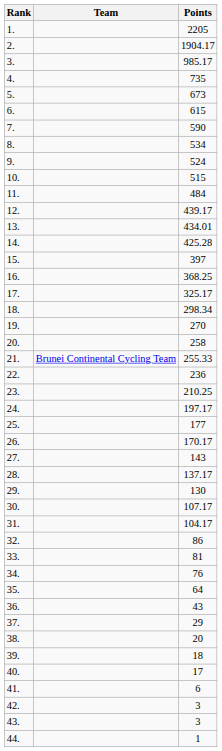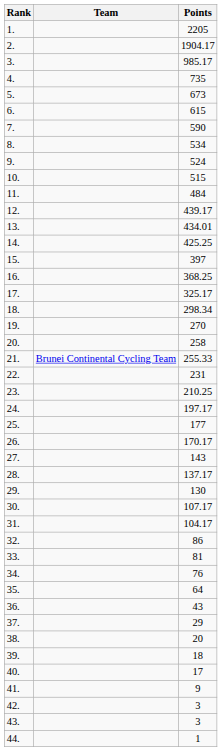 <table class="wikitable sortable">
 <tr>
 <th>Rank</th>
 <th>Team</th>
 <th>Points</th>
 </tr>
 <tr>
 <td>1.</td>
 <td> </td>
 <td align=center>2205</td>
 </tr>
 <tr>
 <td>2.</td>
 <td> </td>
 <td align=center>1904.17</td>
 </tr>
 <tr>
 <td>3.</td>
 <td> </td>
 <td align=center>985.17</td>
 </tr>
 <tr>
 <td>4.</td>
 <td> </td>
 <td align=center>735</td>
 </tr>
 <tr>
 <td>5.</td>
 <td> </td>
 <td align=center>673</td>
 </tr>
 <tr>
 <td>6.</td>
 <td> </td>
 <td align=center>615</td>
 </tr>
 <tr>
 <td>7.</td>
 <td> </td>
 <td align=center>590</td>
 </tr>
 <tr>
 <td>8.</td>
 <td> </td>
 <td align=center>534</td>
 </tr>
 <tr>
 <td>9.</td>
 <td> </td>
 <td align=center>524</td>
 </tr>
 <tr>
 <td>10.</td>
 <td> </td>
 <td align=center>515</td>
 </tr>
 <tr>
 <td>11.</td>
 <td> </td>
 <td align=center>484</td>
 </tr>
 <tr>
 <td>12.</td>
 <td> </td>
 <td align=center>439.17</td>
 </tr>
 <tr>
 <td>13.</td>
 <td> </td>
 <td align=center>434.01</td>
 </tr>
 <tr>
 <td>14.</td>
 <td> </td>
-<td align=center>425.28</td>
+<td align=center>425.25</td>
 </tr>
 <tr>
 <td>15.</td>
 <td> </td>
 <td align=center>397</td>
 </tr>
 <tr>
 <td>16.</td>
 <td> </td>
 <td align=center>368.25</td>
 </tr>
 <tr>
 <td>17.</td>
 <td> </td>
 <td align=center>325.17</td>
 </tr>
 <tr>
 <td>18.</td>
 <td> </td>
 <td align=center>298.34</td>
 </tr>
 <tr>
 <td>19.</td>
 <td> </td>
 <td align=center>270</td>
 </tr>
 <tr>
 <td>20.</td>
 <td> </td>
 <td align=center>258</td>
 </tr>
 <tr>
 <td>21.</td>
 <td> <a href='#'>Brunei Continental Cycling Team</a></td>
 <td align=center>255.33</td>
 </tr>
 <tr>
 <td>22.</td>
 <td> </td>
-<td align=center>236</td>
+<td align=center>231</td>
 </tr>
 <tr>
 <td>23.</td>
 <td> </td>
 <td align=center>210.25</td>
 </tr>
 <tr>
 <td>24.</td>
 <td> </td>
 <td align=center>197.17</td>
 </tr>
 <tr>
 <td>25.</td>
 <td> </td>
 <td align=center>177</td>
 </tr>
 <tr>
 <td>26.</td>
 <td> </td>
 <td align=center>170.17</td>
 </tr>
 <tr>
 <td>27.</td>
 <td> </td>
 <td align=center>143</td>
 </tr>
 <tr>
 <td>28.</td>
 <td> </td>
 <td align=center>137.17</td>
 </tr>
 <tr>
 <td>29.</td>
 <td> </td>
 <td align=center>130</td>
 </tr>
 <tr>
 <td>30.</td>
 <td> </td>
 <td align=center>107.17</td>
 </tr>
 <tr>
 <td>31.</td>
 <td> </td>
 <td align=center>104.17</td>
 </tr>
 <tr>
 <td>32.</td>
 <td> </td>
 <td align=center>86</td>
 </tr>
 <tr>
 <td>33.</td>
 <td> </td>
 <td align=center>81</td>
 </tr>
 <tr>
 <td>34.</td>
 <td> </td>
 <td align=center>76</td>
 </tr>
 <tr>
 <td>35.</td>
 <td> </td>
 <td align=center>64</td>
 </tr>
 <tr>
 <td>36.</td>
 <td> </td>
 <td align=center>43</td>
 </tr>
 <tr>
 <td>37.</td>
 <td> </td>
 <td align=center>29</td>
 </tr>
 <tr>
 <td>38.</td>
 <td> </td>
 <td align=center>20</td>
 </tr>
 <tr>
 <td>39.</td>
 <td> </td>
 <td align=center>18</td>
 </tr>
 <tr>
 <td>40.</td>
 <td> </td>
 <td align=center>17</td>
 </tr>
 <tr>
 <td>41.</td>
 <td> </td>
-<td align=center>6</td>
+<td align=center>9</td>
 </tr>
 <tr>
 <td>42.</td>
 <td> </td>
 <td align=center>3</td>
 </tr>
 <tr>
 <td>43.</td>
 <td> </td>
 <td align=center>3</td>
 </tr>
 <tr>
 <td>44.</td>
 <td> </td>
 <td align=center>1</td>
 </tr>
 </table>
